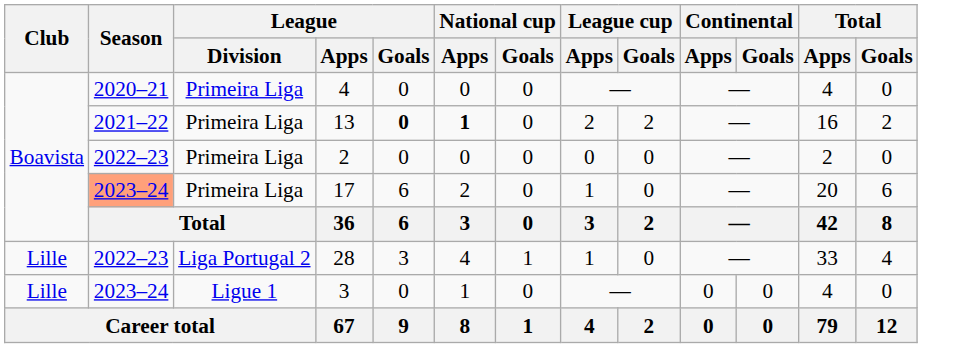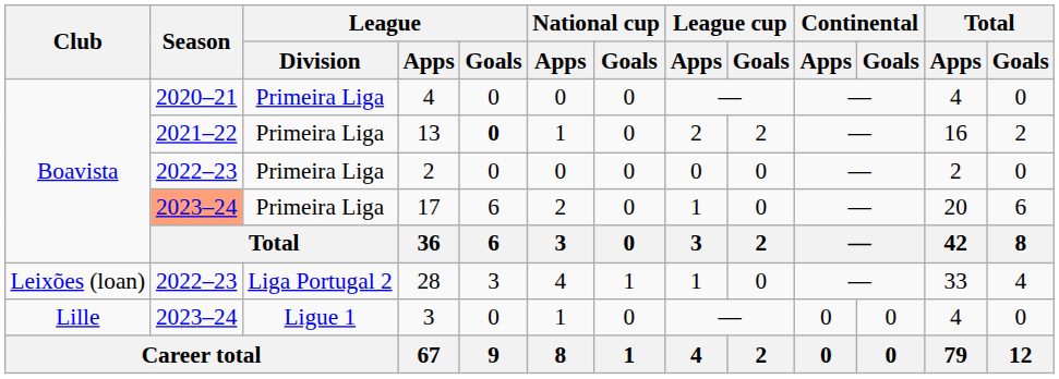 <table class="wikitable" style="text-align: center">
 <tr>
 <th rowspan="2">Club</th>
 <th rowspan="2">Season</th>
 <th colspan="3">League</th>
 <th colspan="2">National cup</th>
 <th colspan="2">League cup</th>
 <th colspan="2">Continental</th>
 <th colspan="2">Total</th>
 </tr>
 <tr>
 <th>Division</th>
 <th>Apps</th>
 <th>Goals</th>
 <th>Apps</th>
 <th>Goals</th>
 <th>Apps</th>
 <th>Goals</th>
 <th>Apps</th>
 <th>Goals</th>
 <th>Apps</th>
 <th>Goals</th>
 </tr>
 <tr>
 <td rowspan="5"><a href='#'>Boavista</a></td>
 <td><a href='#'>2020–21</a></td>
 <td><a href='#'>Primeira Liga</a></td>
 <td>4</td>
 <td>0</td>
 <td>0</td>
 <td>0</td>
 <td colspan="2">—</td>
 <td colspan="2">—</td>
 <td>4</td>
 <td>0</td>
 </tr>
 <tr>
 <td><a href='#'>2021–22</a></td>
 <td>Primeira Liga</td>
 <td>13</td>
 <td><strong>0</strong></td>
-<td><strong>1</strong></td>
+<td>1</td>
 <td>0</td>
 <td>2</td>
 <td>2</td>
 <td colspan="2">—</td>
 <td>16</td>
 <td>2</td>
 </tr>
 <tr>
 <td><a href='#'>2022–23</a></td>
 <td>Primeira Liga</td>
 <td>2</td>
 <td>0</td>
 <td>0</td>
 <td>0</td>
 <td>0</td>
 <td>0</td>
 <td colspan="2">—</td>
 <td>2</td>
 <td>0</td>
 </tr>
 <tr>
 <td style="background: lightsalmon;"><a href='#'>2023–24</a></td>
 <td>Primeira Liga</td>
 <td>17</td>
 <td>6</td>
 <td>2</td>
 <td>0</td>
 <td>1</td>
 <td>0</td>
 <td colspan="2">—</td>
 <td>20</td>
 <td>6</td>
 </tr>
 <tr>
 <th colspan="2">Total</th>
 <th>36</th>
 <th>6</th>
 <th>3</th>
 <th>0</th>
 <th>3</th>
 <th>2</th>
 <th colspan="2">—</th>
 <th>42</th>
 <th>8</th>
 </tr>
 <tr>
-<td><a href='#'>Lille</a></td>
+<td><a href='#'>Leixões</a> (loan)</td>
 <td><a href='#'>2022–23</a></td>
 <td><a href='#'>Liga Portugal 2</a></td>
 <td>28</td>
 <td>3</td>
 <td>4</td>
 <td>1</td>
 <td>1</td>
 <td>0</td>
 <td colspan="2">—</td>
 <td>33</td>
 <td>4</td>
 </tr>
 <tr>
 <td><a href='#'>Lille</a></td>
 <td><a href='#'>2023–24</a></td>
 <td><a href='#'>Ligue 1</a></td>
 <td>3</td>
 <td>0</td>
 <td>1</td>
 <td>0</td>
 <td colspan="2">—</td>
 <td>0</td>
 <td>0</td>
 <td>4</td>
 <td>0</td>
 </tr>
 <tr>
 <th colspan="3">Career total</th>
 <th>67</th>
 <th>9</th>
 <th>8</th>
 <th>1</th>
 <th>4</th>
 <th>2</th>
 <th>0</th>
 <th>0</th>
 <th>79</th>
 <th>12</th>
 </tr>
 </table>
